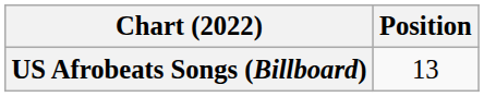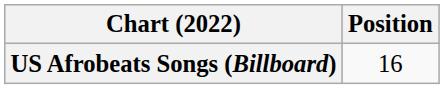 <table class="wikitable plainrowheaders" style="text-align:center">
 <tr>
 <th scope="col">Chart (2022)</th>
 <th scope="col">Position</th>
 </tr>
 <tr>
 <th scope="row">US Afrobeats Songs (<em>Billboard</em>)</th>
-<td>13</td>
+<td>16</td>
 </tr>
 </table>
